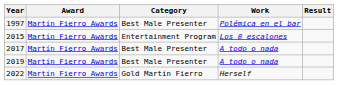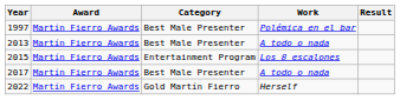 <table class="wikitable" style="font-size: 90%;">
 <tr>
 <th>Year</th>
 <th>Award</th>
 <th>Category</th>
 <th>Work</th>
 <th>Result</th>
 </tr>
 <tr>
 <td>1997</td>
 <td><a href='#'>Martín Fierro Awards</a></td>
 <td>Best Male Presenter</td>
 <td><em><a href='#'>Polémica en el bar</a></em></td>
+<td></td>
+</tr>
+<tr>
+<td>2013</td>
+<td><a href='#'>Martín Fierro Awards</a></td>
+<td>Best Male Presenter</td>
+<td><em><a href='#'>A todo o nada</a></em></td>
 <td></td>
 </tr>
 <tr>
 <td>2015</td>
 <td><a href='#'>Martín Fierro Awards</a></td>
 <td>Entertainment Program</td>
 <td><em><a href='#'>Los 8 escalones</a></em></td>
 <td></td>
 </tr>
 <tr>
 <td>2017</td>
 <td><a href='#'>Martín Fierro Awards</a></td>
 <td>Best Male Presenter</td>
 <td><em><a href='#'>A todo o nada</a></em></td>
 <td></td>
 </tr>
 <tr>
-<td>2019</td>
-<td><a href='#'>Martín Fierro Awards</a></td>
-<td>Best Male Presenter</td>
-<td><em><a href='#'>A todo o nada</a></em></td>
-<td></td>
-</tr>
-<tr>
 <td>2022</td>
 <td><a href='#'>Martín Fierro Awards</a></td>
 <td>Gold Martín Fierro</td>
 <td><em>Herself</em></td>
 <td></td>
 </tr>
 </table>
